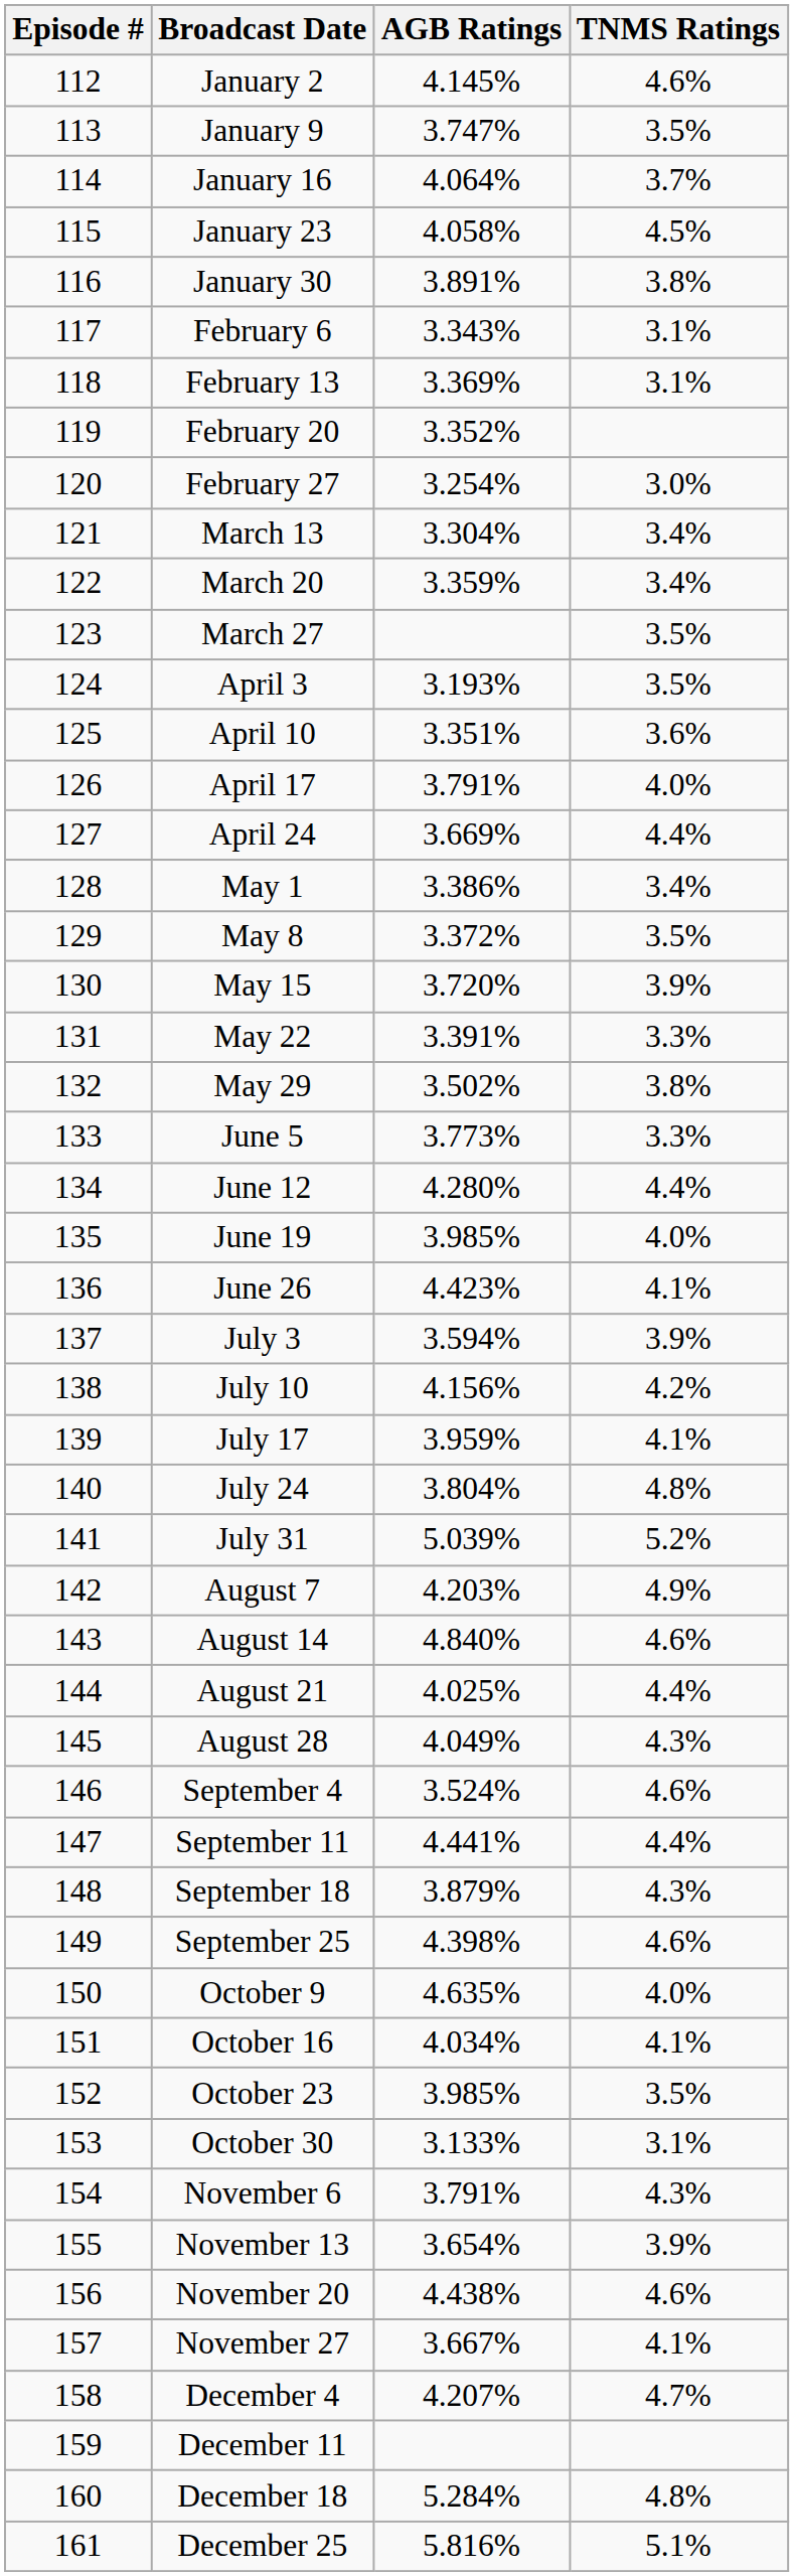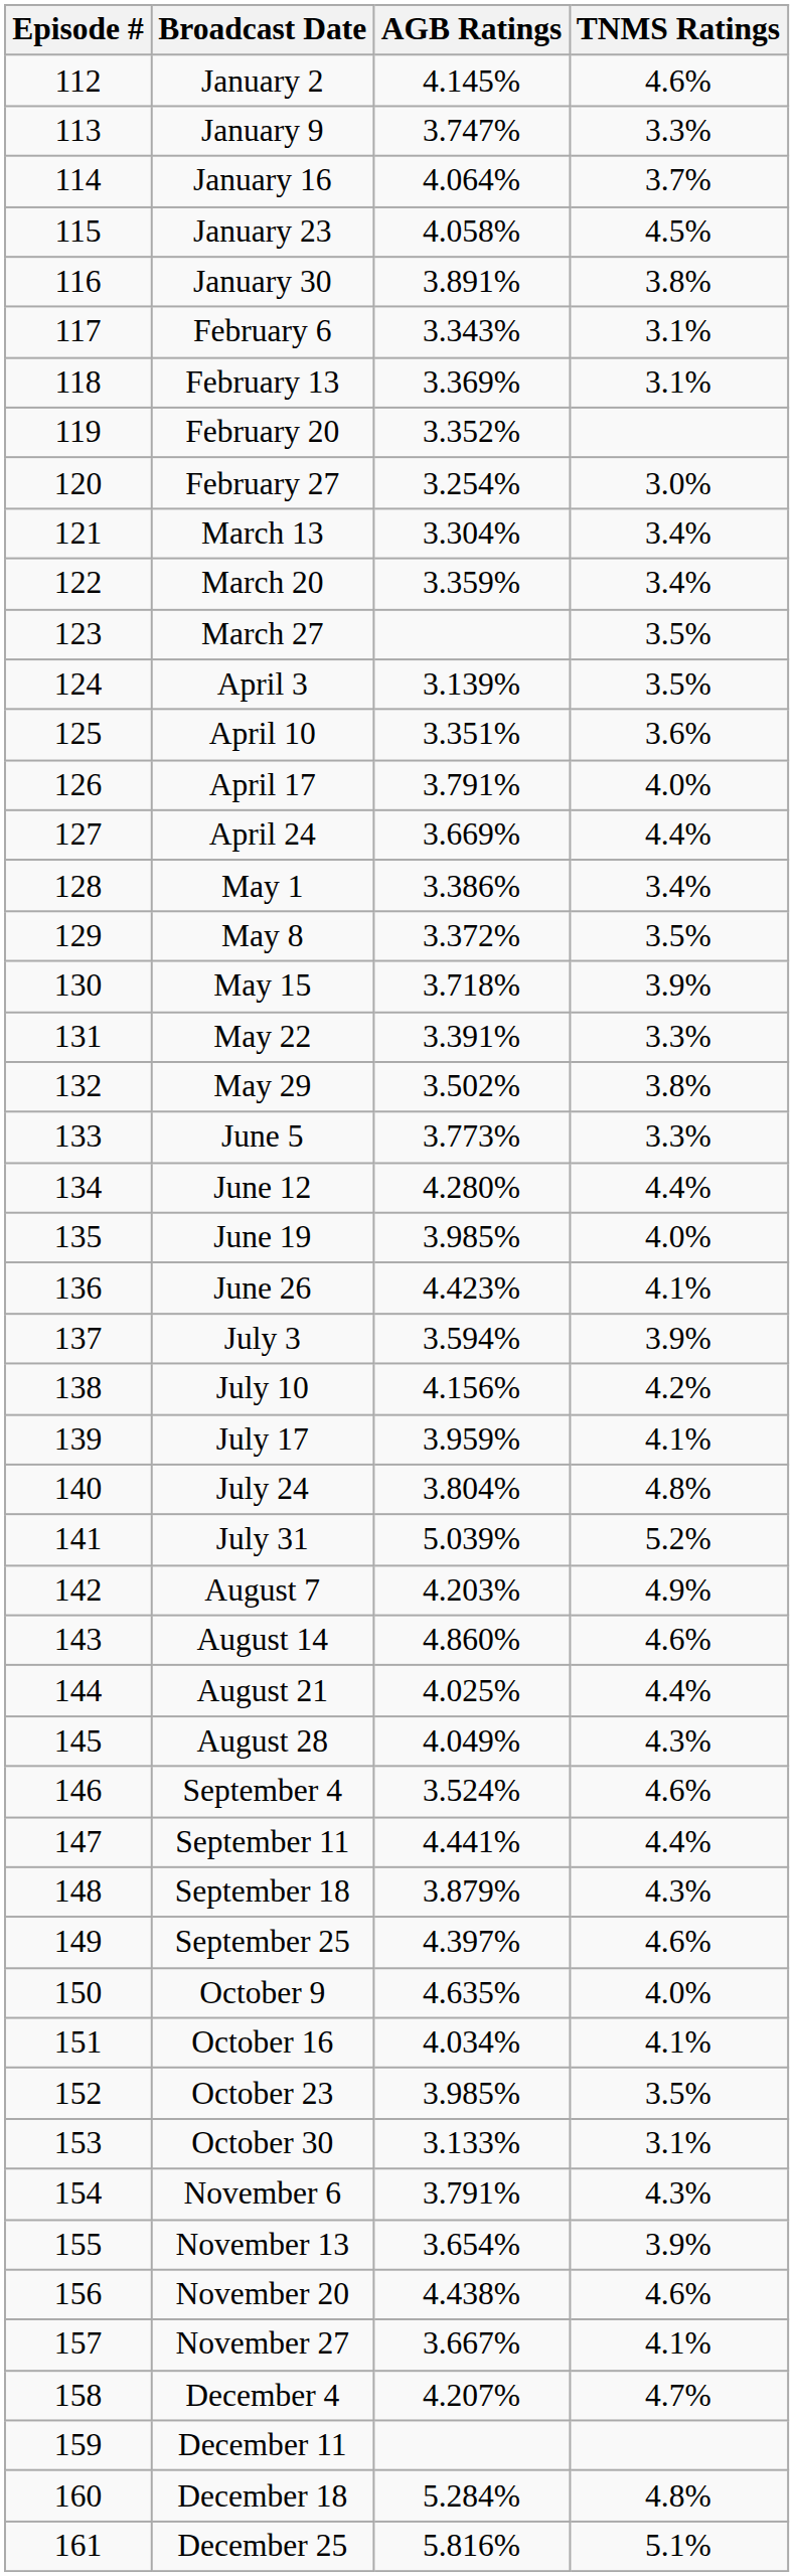 <table class="wikitable sortable" style="text-align:center;">
 <tr>
 <th>Episode #</th>
 <th>Broadcast Date</th>
 <th>AGB Ratings</th>
 <th>TNMS Ratings</th>
 </tr>
 <tr>
 <td>112</td>
 <td>January 2</td>
 <td>4.145%</td>
 <td>4.6%</td>
 </tr>
 <tr>
 <td>113</td>
 <td>January 9</td>
 <td>3.747%</td>
-<td>3.5%</td>
+<td>3.3%</td>
 </tr>
 <tr>
 <td>114</td>
 <td>January 16</td>
 <td>4.064%</td>
 <td>3.7%</td>
 </tr>
 <tr>
 <td>115</td>
 <td>January 23</td>
 <td>4.058%</td>
 <td>4.5%</td>
 </tr>
 <tr>
 <td>116</td>
 <td>January 30</td>
 <td>3.891%</td>
 <td>3.8%</td>
 </tr>
 <tr>
 <td>117</td>
 <td>February 6</td>
 <td>3.343%</td>
 <td>3.1%</td>
 </tr>
 <tr>
 <td>118</td>
 <td>February 13</td>
 <td>3.369%</td>
 <td>3.1%</td>
 </tr>
 <tr>
 <td>119</td>
 <td>February 20</td>
 <td>3.352%</td>
 <td></td>
 </tr>
 <tr>
 <td>120</td>
 <td>February 27</td>
 <td>3.254%</td>
 <td>3.0%</td>
 </tr>
 <tr>
 <td>121</td>
 <td>March 13</td>
 <td>3.304%</td>
 <td>3.4%</td>
 </tr>
 <tr>
 <td>122</td>
 <td>March 20</td>
 <td>3.359%</td>
 <td>3.4%</td>
 </tr>
 <tr>
 <td>123</td>
 <td>March 27</td>
 <td></td>
 <td>3.5%</td>
 </tr>
 <tr>
 <td>124</td>
 <td>April 3</td>
-<td>3.193%</td>
+<td>3.139%</td>
 <td>3.5%</td>
 </tr>
 <tr>
 <td>125</td>
 <td>April 10</td>
 <td>3.351%</td>
 <td>3.6%</td>
 </tr>
 <tr>
 <td>126</td>
 <td>April 17</td>
 <td>3.791%</td>
 <td>4.0%</td>
 </tr>
 <tr>
 <td>127</td>
 <td>April 24</td>
 <td>3.669%</td>
 <td>4.4%</td>
 </tr>
 <tr>
 <td>128</td>
 <td>May 1</td>
 <td>3.386%</td>
 <td>3.4%</td>
 </tr>
 <tr>
 <td>129</td>
 <td>May 8</td>
 <td>3.372%</td>
 <td>3.5%</td>
 </tr>
 <tr>
 <td>130</td>
 <td>May 15</td>
-<td>3.720%</td>
+<td>3.718%</td>
 <td>3.9%</td>
 </tr>
 <tr>
 <td>131</td>
 <td>May 22</td>
 <td>3.391%</td>
 <td>3.3%</td>
 </tr>
 <tr>
 <td>132</td>
 <td>May 29</td>
 <td>3.502%</td>
 <td>3.8%</td>
 </tr>
 <tr>
 <td>133</td>
 <td>June 5</td>
 <td>3.773%</td>
 <td>3.3%</td>
 </tr>
 <tr>
 <td>134</td>
 <td>June 12</td>
 <td>4.280%</td>
 <td>4.4%</td>
 </tr>
 <tr>
 <td>135</td>
 <td>June 19</td>
 <td>3.985%</td>
 <td>4.0%</td>
 </tr>
 <tr>
 <td>136</td>
 <td>June 26</td>
 <td>4.423%</td>
 <td>4.1%</td>
 </tr>
 <tr>
 <td>137</td>
 <td>July 3</td>
 <td>3.594%</td>
 <td>3.9%</td>
 </tr>
 <tr>
 <td>138</td>
 <td>July 10</td>
 <td>4.156%</td>
 <td>4.2%</td>
 </tr>
 <tr>
 <td>139</td>
 <td>July 17</td>
 <td>3.959%</td>
 <td>4.1%</td>
 </tr>
 <tr>
 <td>140</td>
 <td>July 24</td>
 <td>3.804%</td>
 <td>4.8%</td>
 </tr>
 <tr>
 <td>141</td>
 <td>July 31</td>
 <td>5.039%</td>
 <td>5.2%</td>
 </tr>
 <tr>
 <td>142</td>
 <td>August 7</td>
 <td>4.203%</td>
 <td>4.9%</td>
 </tr>
 <tr>
 <td>143</td>
 <td>August 14</td>
-<td>4.840%</td>
+<td>4.860%</td>
 <td>4.6%</td>
 </tr>
 <tr>
 <td>144</td>
 <td>August 21</td>
 <td>4.025%</td>
 <td>4.4%</td>
 </tr>
 <tr>
 <td>145</td>
 <td>August 28</td>
 <td>4.049%</td>
 <td>4.3%</td>
 </tr>
 <tr>
 <td>146</td>
 <td>September 4</td>
 <td>3.524%</td>
 <td>4.6%</td>
 </tr>
 <tr>
 <td>147</td>
 <td>September 11</td>
 <td>4.441%</td>
 <td>4.4%</td>
 </tr>
 <tr>
 <td>148</td>
 <td>September 18</td>
 <td>3.879%</td>
 <td>4.3%</td>
 </tr>
 <tr>
 <td>149</td>
 <td>September 25</td>
-<td>4.398%</td>
+<td>4.397%</td>
 <td>4.6%</td>
 </tr>
 <tr>
 <td>150</td>
 <td>October 9</td>
 <td>4.635%</td>
 <td>4.0%</td>
 </tr>
 <tr>
 <td>151</td>
 <td>October 16</td>
 <td>4.034%</td>
 <td>4.1%</td>
 </tr>
 <tr>
 <td>152</td>
 <td>October 23</td>
 <td>3.985%</td>
 <td>3.5%</td>
 </tr>
 <tr>
 <td>153</td>
 <td>October 30</td>
 <td>3.133%</td>
 <td>3.1%</td>
 </tr>
 <tr>
 <td>154</td>
 <td>November 6</td>
 <td>3.791%</td>
 <td>4.3%</td>
 </tr>
 <tr>
 <td>155</td>
 <td>November 13</td>
 <td>3.654%</td>
 <td>3.9%</td>
 </tr>
 <tr>
 <td>156</td>
 <td>November 20</td>
 <td>4.438%</td>
 <td>4.6%</td>
 </tr>
 <tr>
 <td>157</td>
 <td>November 27</td>
 <td>3.667%</td>
 <td>4.1%</td>
 </tr>
 <tr>
 <td>158</td>
 <td>December 4</td>
 <td>4.207%</td>
 <td>4.7%</td>
 </tr>
 <tr>
 <td>159</td>
 <td>December 11</td>
 <td></td>
 <td></td>
 </tr>
 <tr>
 <td>160</td>
 <td>December 18</td>
 <td>5.284%</td>
 <td>4.8%</td>
 </tr>
 <tr>
 <td>161</td>
 <td>December 25</td>
 <td>5.816%</td>
 <td>5.1%</td>
 </tr>
 </table>
